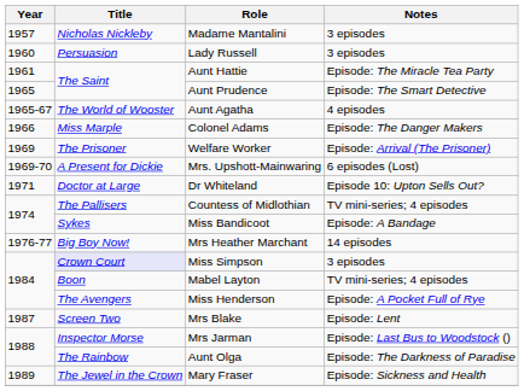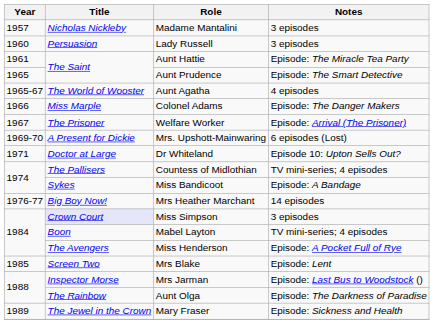 <table class="wikitable">
 <tr>
 <th>Year</th>
 <th>Title</th>
 <th>Role</th>
 <th>Notes</th>
 </tr>
 <tr>
 <td>1957</td>
 <td><em><a href='#'>Nicholas Nickleby</a></em></td>
 <td>Madame Mantalini</td>
 <td>3 episodes</td>
 </tr>
 <tr>
 <td>1960</td>
 <td><em><a href='#'>Persuasion</a></em></td>
 <td>Lady Russell</td>
 <td>3 episodes</td>
 </tr>
 <tr>
 <td>1961</td>
 <td rowspan="2"><em><a href='#'>The Saint</a></em></td>
 <td>Aunt Hattie</td>
 <td>Episode: <em>The Miracle Tea Party</em></td>
 </tr>
 <tr>
 <td>1965</td>
 <td>Aunt Prudence</td>
 <td>Episode: <em>The Smart Detective</em></td>
 </tr>
 <tr>
 <td>1965-67</td>
 <td><em><a href='#'>The World of Wooster</a></em></td>
 <td>Aunt Agatha</td>
 <td>4 episodes</td>
 </tr>
 <tr>
 <td>1966</td>
 <td><em><a href='#'>Miss Marple</a></em></td>
 <td>Colonel Adams</td>
 <td>Episode: <em>The Danger Makers</em></td>
 </tr>
 <tr>
-<td>1969</td>
+<td>1967</td>
 <td><em><a href='#'>The Prisoner</a></em></td>
 <td>Welfare Worker</td>
 <td>Episode: <em><a href='#'>Arrival (The Prisoner)</a></em></td>
 </tr>
 <tr>
 <td>1969-70</td>
 <td><em><a href='#'>A Present for Dickie</a></em></td>
 <td>Mrs. Upshott-Mainwaring</td>
 <td>6 episodes (Lost)</td>
 </tr>
 <tr>
 <td>1971</td>
 <td><em><a href='#'>Doctor at Large</a></em></td>
 <td>Dr Whiteland</td>
 <td>Episode 10: <em>Upton Sells Out?</em></td>
 </tr>
 <tr>
 <td rowspan="2">1974</td>
 <td><em><a href='#'>The Pallisers</a></em></td>
 <td>Countess of Midlothian</td>
 <td>TV mini-series; 4 episodes</td>
 </tr>
 <tr>
 <td><em><a href='#'>Sykes</a></em></td>
 <td>Miss Bandicoot</td>
 <td>Episode: <em>A Bandage</em></td>
 </tr>
 <tr>
 <td>1976-77</td>
 <td><em><a href='#'>Big Boy Now!</a></em></td>
 <td>Mrs Heather Marchant</td>
 <td>14 episodes</td>
 </tr>
 <tr>
 <td rowspan="3">1984</td>
 <td style="background: lavender;"><em><a href='#'>Crown Court</a></em></td>
 <td>Miss Simpson</td>
 <td>3 episodes</td>
 </tr>
 <tr>
 <td><em><a href='#'>Boon</a></em></td>
 <td>Mabel Layton</td>
 <td>TV mini-series; 4 episodes</td>
 </tr>
 <tr>
 <td><em><a href='#'>The Avengers</a></em></td>
 <td>Miss Henderson</td>
 <td>Episode: <em><a href='#'>A Pocket Full of Rye</a></em></td>
 </tr>
 <tr>
-<td>1987</td>
+<td>1985</td>
 <td><em><a href='#'>Screen Two</a></em></td>
 <td>Mrs Blake</td>
 <td>Episode: <em>Lent</em></td>
 </tr>
 <tr>
 <td rowspan="2">1988</td>
 <td><em><a href='#'>Inspector Morse</a></em></td>
 <td>Mrs Jarman</td>
 <td>Episode: <em><a href='#'>Last Bus to Woodstock</a></em> ()</td>
 </tr>
 <tr>
 <td><em><a href='#'>The Rainbow</a></em></td>
 <td>Aunt Olga</td>
 <td>Episode: <em>The Darkness of Paradise</em></td>
 </tr>
 <tr>
 <td>1989</td>
 <td><em><a href='#'>The Jewel in the Crown</a></em></td>
 <td>Mary Fraser</td>
 <td>Episode: <em>Sickness and Health</em></td>
 </tr>
 <tr>
 </tr>
 </table>
